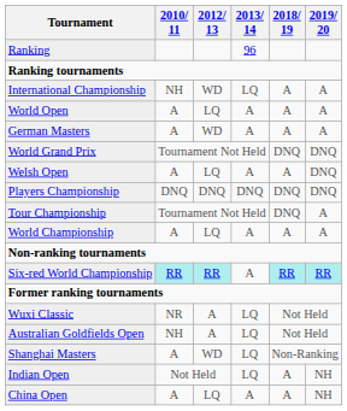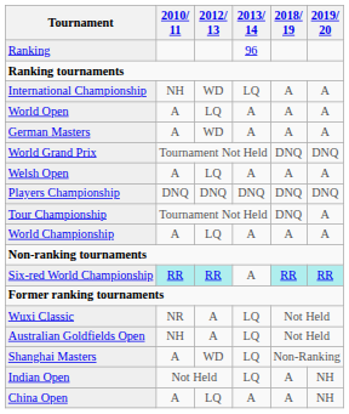 <table class="wikitable" style="font-size:85%;">
 <tr>
 <th>Tournament</th>
 <th><a href='#'>2010/<br>11</a></th>
 <th><a href='#'>2012/<br>13</a></th>
 <th><a href='#'>2013/<br>14</a></th>
 <th><a href='#'>2018/<br>19</a></th>
 <th><a href='#'>2019/<br>20</a></th>
 </tr>
 <tr>
 <td style="background:#EFEFEF;"><a href='#'>Ranking</a></td>
 <td align="center"></td>
 <td align="center"></td>
 <td align="center"><a href='#'>96</a></td>
 <td align="center"></td>
 <td align="center"></td>
 </tr>
 <tr>
 <td colspan="10"><strong>Ranking tournaments</strong></td>
 </tr>
 <tr>
 <td style="background:#EFEFEF;"><a href='#'>International Championship</a></td>
 <td align="center" style="color:#555555;">NH</td>
 <td align="center" style="color:#555555;">WD</td>
 <td align="center" style="color:#555555;">LQ</td>
 <td align="center" style="color:#555555;">A</td>
 <td align="center" style="color:#555555;">A</td>
 </tr>
 <tr>
 <td style="background:#EFEFEF;"><a href='#'>World Open</a></td>
 <td align="center" style="color:#555555;">A</td>
 <td align="center" style="color:#555555;">LQ</td>
 <td align="center" style="color:#555555;">A</td>
 <td align="center" style="color:#555555;">A</td>
 <td align="center" style="color:#555555;">A</td>
 </tr>
 <tr>
 <td style="background:#EFEFEF;"><a href='#'>German Masters</a></td>
 <td align="center" style="color:#555555;">A</td>
 <td align="center" style="color:#555555;">WD</td>
 <td align="center" style="color:#555555;">A</td>
 <td align="center" style="color:#555555;">A</td>
 <td align="center" style="color:#555555;">A</td>
 </tr>
 <tr>
 <td style="background:#EFEFEF;"><a href='#'>World Grand Prix</a></td>
 <td align="center" colspan="3" style="color:#555555;">Tournament Not Held</td>
 <td align="center" style="color:#555555;">DNQ</td>
 <td align="center" style="color:#555555;">DNQ</td>
 </tr>
 <tr>
 <td style="background:#EFEFEF;"><a href='#'>Welsh Open</a></td>
 <td align="center" style="color:#555555;">A</td>
 <td align="center" style="color:#555555;">LQ</td>
 <td align="center" style="color:#555555;">A</td>
 <td align="center" style="color:#555555;">A</td>
-<td align="center" style="color:#555555;">DNQ</td>
+<td align="center" style="color:#555555;">A</td>
 </tr>
 <tr>
 <td style="background:#EFEFEF;"><a href='#'>Players Championship</a></td>
 <td align="center" style="color:#555555;">DNQ</td>
 <td align="center" style="color:#555555;">DNQ</td>
 <td align="center" style="color:#555555;">DNQ</td>
 <td align="center" style="color:#555555;">DNQ</td>
 <td align="center" style="color:#555555;">DNQ</td>
 </tr>
 <tr>
 <td style="background:#EFEFEF;"><a href='#'>Tour Championship</a></td>
 <td align="center" colspan="3" style="color:#555555;">Tournament Not Held</td>
 <td align="center" style="color:#555555;">DNQ</td>
 <td align="center" style="color:#555555;">A</td>
 </tr>
 <tr>
 <td style="background:#EFEFEF;"><a href='#'>World Championship</a></td>
 <td align="center" style="color:#555555;">A</td>
 <td align="center" style="color:#555555;">LQ</td>
 <td align="center" style="color:#555555;">A</td>
 <td align="center" style="color:#555555;">A</td>
 <td align="center" style="color:#555555;">A</td>
 </tr>
 <tr>
 <td colspan="10"><strong>Non-ranking tournaments</strong></td>
 </tr>
 <tr>
 <td style="background:#EFEFEF;"><a href='#'>Six-red World Championship</a></td>
 <td align="center" style="background:#afeeee;"><a href='#'>RR</a></td>
 <td align="center" style="background:#afeeee;"><a href='#'>RR</a></td>
 <td align="center" style="color:#555555;">A</td>
 <td align="center" style="background:#afeeee;"><a href='#'>RR</a></td>
 <td align="center" style="background:#afeeee;"><a href='#'>RR</a></td>
 </tr>
 <tr>
 <td colspan="10"><strong>Former ranking tournaments</strong></td>
 </tr>
 <tr>
 <td style="background:#EFEFEF;"><a href='#'>Wuxi Classic</a></td>
 <td align="center" style="color:#555555;">NR</td>
 <td align="center" style="color:#555555;">A</td>
 <td align="center" style="color:#555555;">LQ</td>
 <td align="center" colspan="10" style="color:#555555;">Not Held</td>
 </tr>
 <tr>
 <td style="background:#EFEFEF;"><a href='#'>Australian Goldfields Open</a></td>
 <td align="center" style="color:#555555;">NH</td>
 <td align="center" style="color:#555555;">A</td>
 <td align="center" style="color:#555555;">LQ</td>
 <td align="center" colspan="10" style="color:#555555;">Not Held</td>
 </tr>
 <tr>
 <td style="background:#EFEFEF;"><a href='#'>Shanghai Masters</a></td>
 <td align="center" style="color:#555555;">A</td>
 <td align="center" style="color:#555555;">WD</td>
 <td align="center" style="color:#555555;">LQ</td>
 <td align="center" colspan="2" style="color:#555555;">Non-Ranking</td>
 </tr>
 <tr>
 <td style="background:#EFEFEF;"><a href='#'>Indian Open</a></td>
 <td align="center" colspan="2" style="color:#555555;">Not Held</td>
 <td align="center" style="color:#555555;">LQ</td>
 <td align="center" style="color:#555555;">A</td>
 <td align="center" style="color:#555555;">NH</td>
 </tr>
 <tr>
 <td style="background:#EFEFEF;"><a href='#'>China Open</a></td>
 <td align="center" style="color:#555555;">A</td>
 <td align="center" style="color:#555555;">LQ</td>
 <td align="center" style="color:#555555;">A</td>
 <td align="center" style="color:#555555;">A</td>
 <td align="center" style="color:#555555;">NH</td>
 </tr>
 </table>
